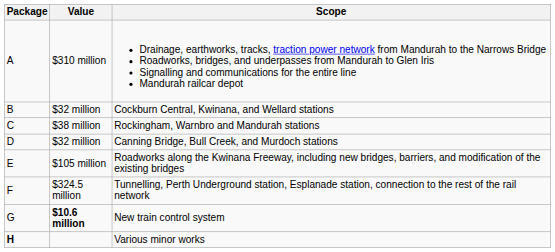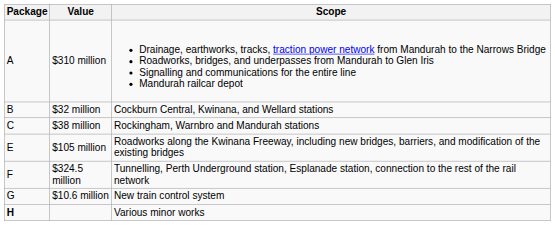 <table class="wikitable">
 <tr>
 <th>Package</th>
 <th>Value</th>
 <th>Scope</th>
 </tr>
 <tr>
 <td>A</td>
 <td>$310 million</td>
 <td><br><ul><li>Drainage, earthworks, tracks, <a href='#'>traction power network</a> from Mandurah to the Narrows Bridge</li><li>Roadworks, bridges, and underpasses from Mandurah to Glen Iris</li><li>Signalling and communications for the entire line</li><li>Mandurah railcar depot</li></ul></td>
 </tr>
 <tr>
 <td>B</td>
 <td>$32 million</td>
 <td>Cockburn Central, Kwinana, and Wellard stations</td>
 </tr>
 <tr>
 <td>C</td>
 <td>$38 million</td>
 <td>Rockingham, Warnbro and Mandurah stations</td>
 </tr>
 <tr>
-<td>D</td>
-<td>$32 million</td>
-<td>Canning Bridge, Bull Creek, and Murdoch stations</td>
-</tr>
-<tr>
 <td>E</td>
 <td>$105 million</td>
 <td>Roadworks along the Kwinana Freeway, including new bridges, barriers, and modification of the existing bridges</td>
 </tr>
 <tr>
 <td>F</td>
 <td>$324.5 million</td>
 <td>Tunnelling, Perth Underground station, Esplanade station, connection to the rest of the rail network</td>
 </tr>
 <tr>
 <td>G</td>
-<td><strong>$10.6 million</strong></td>
+<td>$10.6 million</td>
 <td>New train control system</td>
 </tr>
 <tr>
 <td><strong>H</strong></td>
 <td></td>
 <td>Various minor works</td>
 </tr>
 </table>
